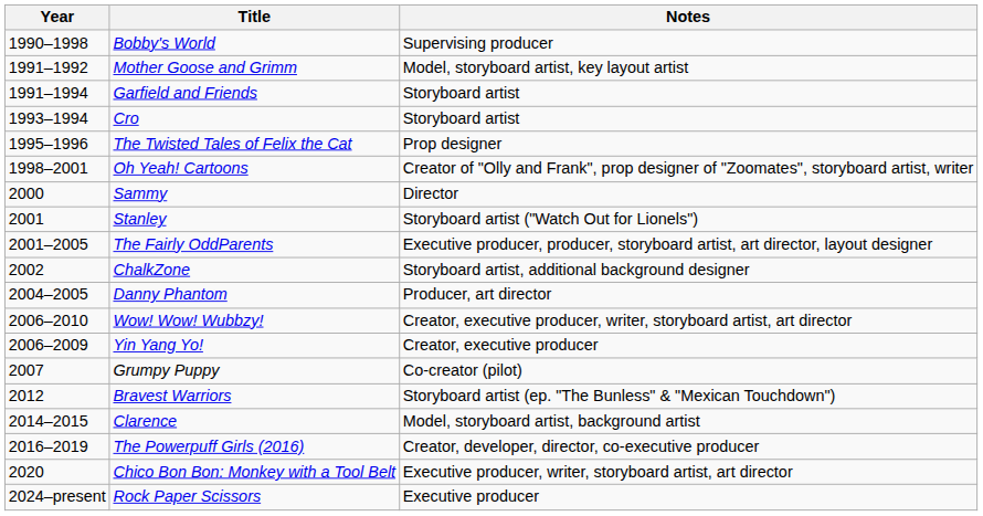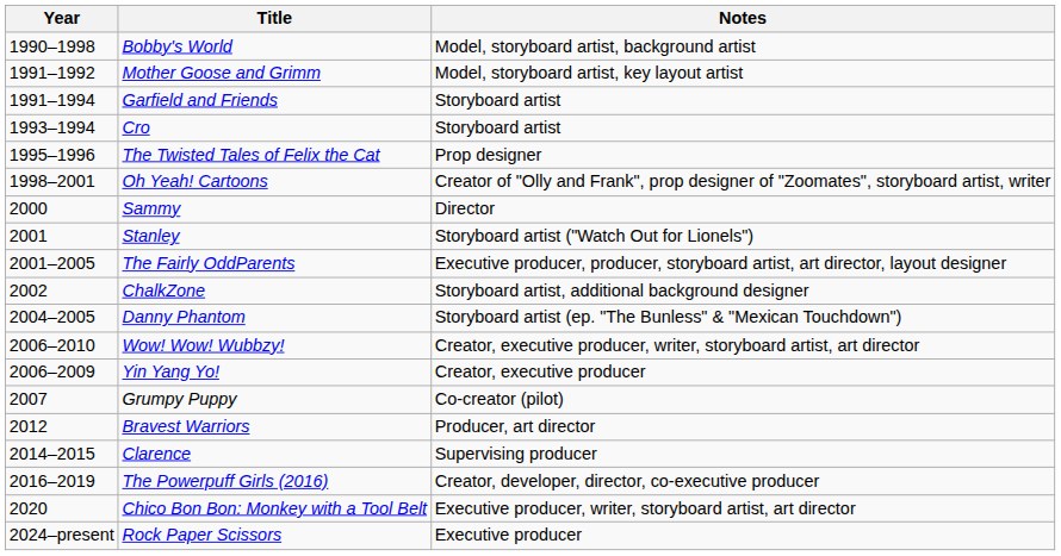 <table class="wikitable sortable">
 <tr>
 <th>Year</th>
 <th>Title</th>
 <th>Notes</th>
 </tr>
 <tr>
 <td>1990–1998</td>
 <td><em><a href='#'>Bobby's World</a></em></td>
-<td>Supervising producer</td>
+<td>Model, storyboard artist, background artist</td>
 </tr>
 <tr>
 <td>1991–1992</td>
 <td><em><a href='#'>Mother Goose and Grimm</a></em></td>
 <td>Model, storyboard artist, key layout artist</td>
 </tr>
 <tr>
 <td>1991–1994</td>
 <td><em><a href='#'>Garfield and Friends</a></em></td>
 <td>Storyboard artist</td>
 </tr>
 <tr>
 <td>1993–1994</td>
 <td><em><a href='#'>Cro</a></em></td>
 <td>Storyboard artist</td>
 </tr>
 <tr>
 <td>1995–1996</td>
 <td><em><a href='#'>The Twisted Tales of Felix the Cat</a></em></td>
 <td>Prop designer</td>
 </tr>
 <tr>
 <td>1998–2001</td>
 <td><em><a href='#'>Oh Yeah! Cartoons</a></em></td>
 <td>Creator of "Olly and Frank", prop designer of "Zoomates", storyboard artist, writer</td>
 </tr>
 <tr>
 <td>2000</td>
 <td><em><a href='#'>Sammy</a></em></td>
 <td>Director</td>
 </tr>
 <tr>
 <td>2001</td>
 <td><em><a href='#'>Stanley</a></em></td>
 <td>Storyboard artist ("Watch Out for Lionels")</td>
 </tr>
 <tr>
 <td>2001–2005</td>
 <td><em><a href='#'>The Fairly OddParents</a></em></td>
 <td>Executive producer, producer, storyboard artist, art director, layout designer</td>
 </tr>
 <tr>
 <td>2002</td>
 <td><em><a href='#'>ChalkZone</a></em></td>
 <td>Storyboard artist, additional background designer</td>
 </tr>
 <tr>
 <td>2004–2005</td>
 <td><em><a href='#'>Danny Phantom</a></em></td>
-<td>Producer, art director</td>
+<td>Storyboard artist (ep. "The Bunless" & "Mexican Touchdown")</td>
 </tr>
 <tr>
 <td>2006–2010</td>
 <td><em><a href='#'>Wow! Wow! Wubbzy!</a></em></td>
 <td>Creator, executive producer, writer, storyboard artist, art director</td>
 </tr>
 <tr>
 <td>2006–2009</td>
 <td><em><a href='#'>Yin Yang Yo!</a></em></td>
 <td>Creator, executive producer</td>
 </tr>
 <tr>
 <td>2007</td>
 <td><em>Grumpy Puppy</em></td>
 <td>Co-creator (pilot)</td>
 </tr>
 <tr>
 <td>2012</td>
 <td><em><a href='#'>Bravest Warriors</a></em></td>
-<td>Storyboard artist (ep. "The Bunless" & "Mexican Touchdown")</td>
+<td>Producer, art director</td>
 </tr>
 <tr>
 <td>2014–2015</td>
 <td><em><a href='#'>Clarence</a></em></td>
-<td>Model, storyboard artist, background artist</td>
+<td>Supervising producer</td>
 </tr>
 <tr>
 <td>2016–2019</td>
 <td><em><a href='#'>The Powerpuff Girls (2016)</a></em></td>
 <td>Creator, developer, director, co-executive producer</td>
 </tr>
 <tr>
 <td>2020</td>
 <td><em><a href='#'>Chico Bon Bon: Monkey with a Tool Belt</a></em></td>
 <td>Executive producer, writer, storyboard artist, art director</td>
 </tr>
 <tr>
 <td>2024–present</td>
 <td><em><a href='#'>Rock Paper Scissors</a></em></td>
 <td>Executive producer</td>
 </tr>
 </table>
